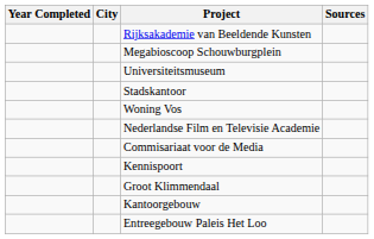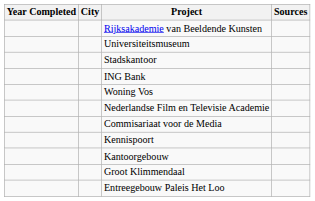 <table class="wikitable sortable">
 <tr>
 <th data-sort-type="date">Year Completed</th>
 <th>City</th>
 <th>Project</th>
 <th>Sources</th>
 </tr>
 <tr valign="top">
 <td></td>
 <td></td>
 <td><a href='#'>Rijksakademie</a> van Beeldende Kunsten</td>
 <td></td>
 </tr>
 <tr valign="top">
 <td></td>
 <td></td>
-<td>Megabioscoop Schouwburgplein</td>
-<td></td>
-</tr>
-<tr valign="top">
-<td></td>
-<td></td>
 <td>Universiteitsmuseum</td>
 <td></td>
 </tr>
 <tr valign="top">
 <td></td>
 <td></td>
 <td>Stadskantoor</td>
+<td></td>
+</tr>
+<tr valign="top">
+<td></td>
+<td></td>
+<td>ING Bank</td>
 <td></td>
 </tr>
 <tr valign="top">
 <td></td>
 <td></td>
 <td>Woning Vos</td>
 <td></td>
 </tr>
 <tr valign="top">
 <td></td>
 <td></td>
 <td>Nederlandse Film en Televisie Academie</td>
 <td></td>
 </tr>
 <tr valign="top">
 <td></td>
 <td></td>
 <td>Commisariaat voor de Media</td>
 <td></td>
 </tr>
 <tr valign="top">
 <td></td>
 <td></td>
 <td>Kennispoort</td>
 <td></td>
 </tr>
 <tr valign="top">
 <td></td>
 <td></td>
-<td>Groot Klimmendaal</td>
+<td>Kantoorgebouw</td>
 <td></td>
 </tr>
 <tr valign="top">
 <td></td>
 <td></td>
-<td>Kantoorgebouw</td>
+<td>Groot Klimmendaal</td>
 <td></td>
 </tr>
 <tr valign="top">
 <td></td>
 <td></td>
 <td>Entreegebouw Paleis Het Loo</td>
 <td></td>
 </tr>
 </table>
